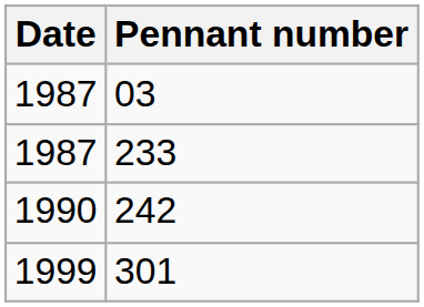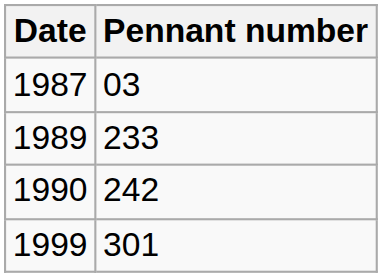 <table class="wikitable">
 <tr>
 <th>Date</th>
 <th>Pennant number</th>
 </tr>
 <tr>
 <td>1987</td>
 <td>03</td>
 </tr>
 <tr>
-<td>1987</td>
+<td>1989</td>
 <td>233</td>
 </tr>
 <tr>
 <td>1990</td>
 <td>242</td>
 </tr>
 <tr>
 <td>1999</td>
 <td>301</td>
 </tr>
 </table>
